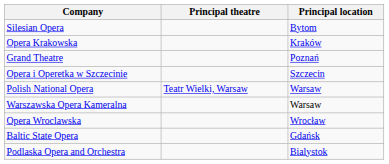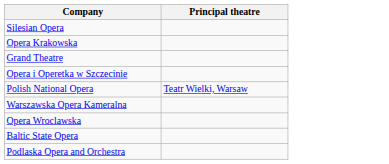 <table class="wikitable">
 <tr>
 <th width=250>Company</th>
 <th width=200>Principal theatre</th>
-<th width=150>Principal location</th>
 </tr>
 <tr>
 <td><a href='#'>Silesian Opera</a></td>
 <td></td>
-<td><a href='#'>Bytom</a></td>
 </tr>
 <tr>
 <td><a href='#'>Opera Krakowska</a></td>
 <td></td>
-<td><a href='#'>Kraków</a></td>
 </tr>
 <tr>
 <td><a href='#'>Grand Theatre</a></td>
 <td></td>
-<td><a href='#'>Poznań</a></td>
 </tr>
 <tr>
 <td><a href='#'>Opera i Operetka w Szczecinie</a></td>
 <td></td>
-<td><a href='#'>Szczecin</a></td>
 </tr>
 <tr>
 <td><a href='#'>Polish National Opera</a></td>
 <td><a href='#'>Teatr Wielki, Warsaw</a></td>
-<td><a href='#'>Warsaw</a></td>
 </tr>
 <tr>
 <td><a href='#'>Warszawska Opera Kameralna</a></td>
 <td></td>
-<td>Warsaw</td>
 </tr>
 <tr>
 <td><a href='#'>Opera Wroclawska</a></td>
 <td></td>
-<td><a href='#'>Wrocław</a></td>
 </tr>
 <tr>
 <td><a href='#'>Baltic State Opera</a></td>
 <td></td>
-<td><a href='#'>Gdańsk</a></td>
 </tr>
 <tr>
 <td><a href='#'>Podlaska Opera and Orchestra</a></td>
 <td></td>
-<td><a href='#'>Bialystok</a></td>
 </tr>
 </table>
